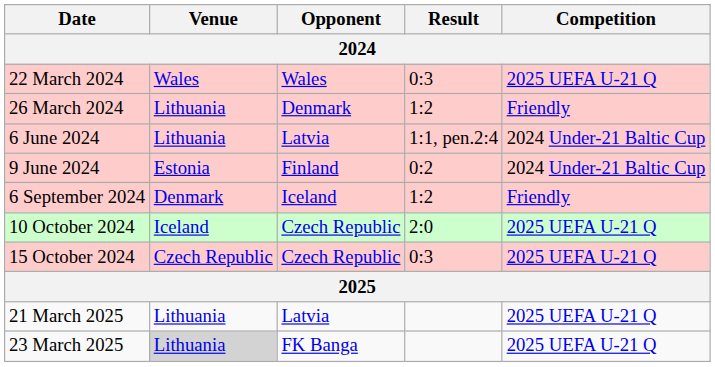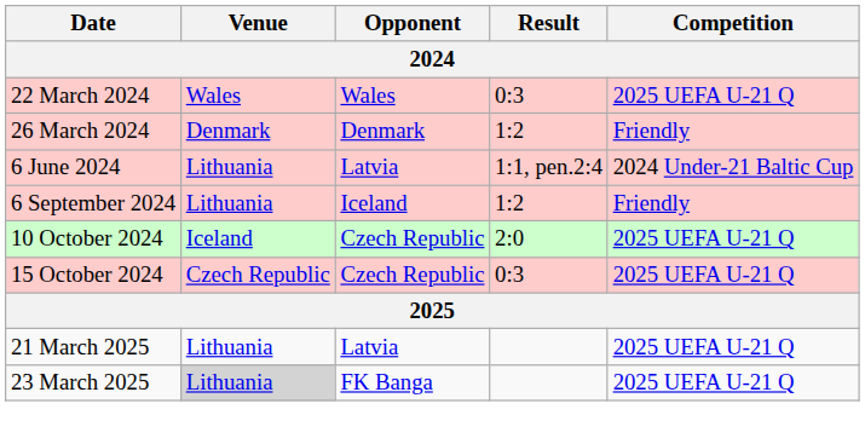 <table class="wikitable">
 <tr>
 <th>Date</th>
 <th>Venue</th>
 <th>Opponent</th>
 <th>Result</th>
 <th>Competition</th>
 </tr>
 <tr>
 <th colspan="5"><strong>2024</strong></th>
 </tr>
 <tr style="background:#fcc;">
 <td>22 March 2024</td>
 <td><a href='#'>Wales</a></td>
 <td> <a href='#'>Wales</a></td>
 <td>0:3</td>
 <td><a href='#'>2025 UEFA U-21 Q</a></td>
 </tr>
 <tr style="background:#fcc;">
 <td>26 March 2024</td>
-<td><a href='#'>Lithuania</a></td>
+<td><a href='#'>Denmark</a></td>
 <td> <a href='#'>Denmark</a></td>
 <td>1:2</td>
 <td><a href='#'>Friendly</a></td>
 </tr>
 <tr style="background:#fcc;">
 <td>6 June 2024</td>
 <td><a href='#'>Lithuania</a></td>
 <td> <a href='#'>Latvia</a></td>
 <td>1:1, pen.2:4</td>
 <td>2024 <a href='#'>Under-21 Baltic Cup</a></td>
 </tr>
 <tr style="background:#fcc;">
-<td>9 June 2024</td>
-<td><a href='#'>Estonia</a></td>
-<td> <a href='#'>Finland</a></td>
-<td>0:2</td>
-<td>2024 <a href='#'>Under-21 Baltic Cup</a></td>
-</tr>
-<tr style="background:#fcc;">
 <td>6 September 2024</td>
-<td><a href='#'>Denmark</a></td>
+<td><a href='#'>Lithuania</a></td>
 <td> <a href='#'>Iceland</a></td>
 <td>1:2</td>
 <td><a href='#'>Friendly</a></td>
 </tr>
 <tr style="background:#cfc;">
 <td>10 October 2024</td>
 <td><a href='#'>Iceland</a></td>
 <td> <a href='#'>Czech Republic</a></td>
 <td>2:0</td>
 <td><a href='#'>2025 UEFA U-21 Q</a></td>
 </tr>
 <tr style="background:#fcc;">
 <td>15 October 2024</td>
 <td><a href='#'>Czech Republic</a></td>
 <td> <a href='#'>Czech Republic</a></td>
 <td>0:3</td>
 <td><a href='#'>2025 UEFA U-21 Q</a></td>
 </tr>
 <tr>
 <th colspan="5"><strong>2025</strong></th>
 </tr>
 <tr>
 <td>21 March 2025</td>
 <td><a href='#'>Lithuania</a></td>
 <td> <a href='#'>Latvia</a></td>
 <td></td>
 <td><a href='#'>2025 UEFA U-21 Q</a></td>
 </tr>
 <tr>
 <td>23 March 2025</td>
 <td style="background: lightgrey;"><a href='#'>Lithuania</a></td>
 <td> <a href='#'>FK Banga</a></td>
 <td></td>
 <td><a href='#'>2025 UEFA U-21 Q</a></td>
 </tr>
 </table>
